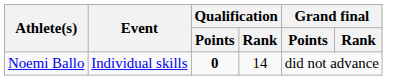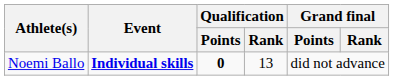 <table class="wikitable">
 <tr>
 <th rowspan="2">Athlete(s)</th>
 <th rowspan="2">Event</th>
 <th colspan="2">Qualification</th>
 <th colspan="2">Grand final</th>
 </tr>
 <tr>
 <th>Points</th>
 <th>Rank</th>
 <th>Points</th>
 <th>Rank</th>
 </tr>
 <tr>
 <td><a href='#'>Noemi Ballo</a></td>
-<td><a href='#'>Individual skills</a></td>
+<td><strong><a href='#'>Individual skills</a></strong></td>
 <td align="center"><strong>0</strong></td>
-<td align="center">14</td>
+<td align="center">13</td>
 <td align="center" colspan=2>did not advance</td>
 </tr>
 </table>
